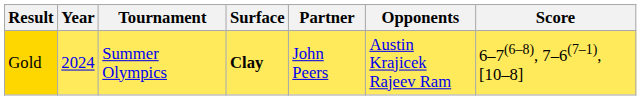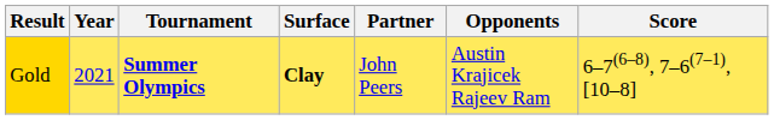 <table class="sortable wikitable">
 <tr>
 <th>Result</th>
 <th>Year</th>
 <th>Tournament</th>
 <th>Surface</th>
 <th>Partner</th>
 <th>Opponents</th>
 <th class=unsortable>Score</th>
 </tr>
 <tr bgcolor=FFEA5C>
 <td bgcolor=gold>Gold</td>
-<td><a href='#'>2024</a></td>
-<td><a href='#'>Summer Olympics</a></td>
+<td><a href='#'>2021</a></td>
+<td><strong><a href='#'>Summer Olympics</a></strong></td>
 <td><strong>Clay</strong></td>
 <td> <a href='#'>John Peers</a></td>
 <td> <a href='#'>Austin Krajicek</a> <br> <a href='#'>Rajeev Ram</a></td>
 <td>6–7<sup>(6–8)</sup>, 7–6<sup>(7–1)</sup>, [10–8]</td>
 </tr>
 </table>
